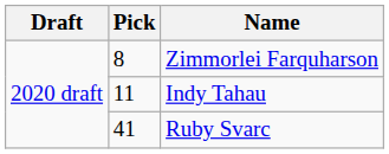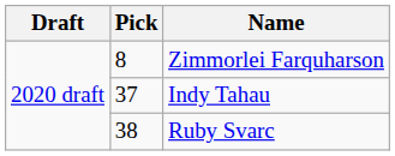 <table class="wikitable plainrowheaders">
 <tr>
 <th scope="col"><strong>Draft</strong></th>
 <th scope="col"><strong>Pick</strong></th>
 <th scope="col"><strong>Name</strong></th>
 </tr>
 <tr>
 <th rowspan= "3" style="font-weight: normal; background: #F9F9F9; text-align: left;"><a href='#'>2020 draft</a></th>
 <td>8</td>
 <td><a href='#'>Zimmorlei Farquharson</a></td>
 </tr>
 <tr>
-<td>11</td>
+<td>37</td>
 <td><a href='#'>Indy Tahau</a></td>
 </tr>
 <tr>
-<td>41</td>
+<td>38</td>
 <td><a href='#'>Ruby Svarc</a></td>
 </tr>
 </table>
